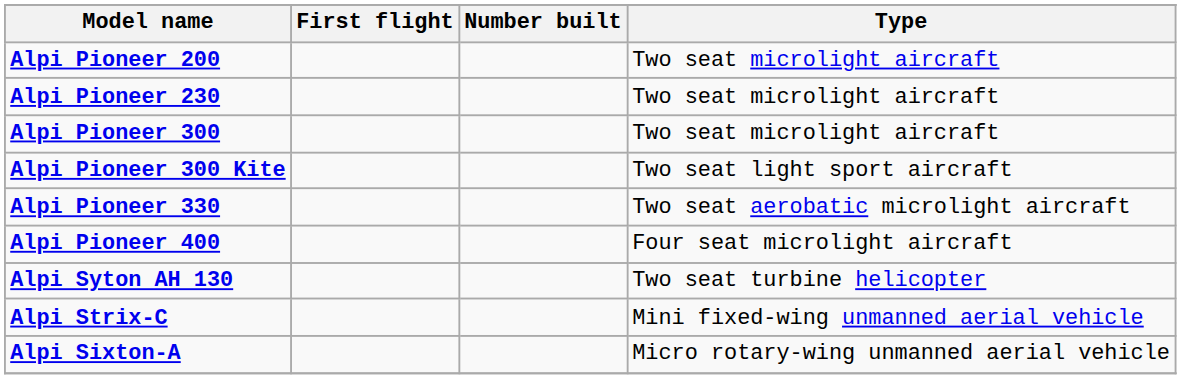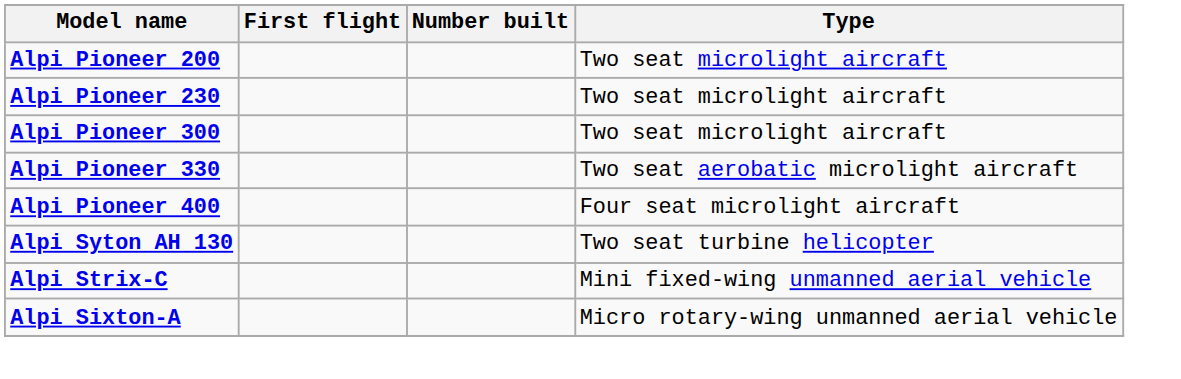 <table class="wikitable" align=center style="font-size:90%;">
 <tr>
 </tr>
 <tr style="background:#efefef;">
 <th>Model name</th>
 <th>First flight</th>
 <th>Number built</th>
 <th>Type</th>
 </tr>
 <tr>
 <td align=left><strong><a href='#'>Alpi Pioneer 200</a></strong></td>
 <td align=center></td>
 <td align=center></td>
 <td align=left>Two seat <a href='#'>microlight aircraft</a></td>
 </tr>
 <tr>
 <td align=left><strong><a href='#'>Alpi Pioneer 230</a></strong></td>
 <td align=center></td>
 <td align=center></td>
 <td align=left>Two seat microlight aircraft</td>
 </tr>
 <tr>
 <td align=left><strong><a href='#'>Alpi Pioneer 300</a></strong></td>
 <td align=center></td>
 <td align=center></td>
 <td align=left>Two seat microlight aircraft</td>
-</tr>
-<tr>
-<td align=left><strong><a href='#'>Alpi Pioneer 300 Kite</a></strong></td>
-<td align=center></td>
-<td align=center></td>
-<td align=left>Two seat light sport aircraft</td>
 </tr>
 <tr>
 <td align=left><strong><a href='#'>Alpi Pioneer 330</a></strong></td>
 <td align=center></td>
 <td align=center></td>
 <td align=left>Two seat <a href='#'>aerobatic</a> microlight aircraft</td>
 </tr>
 <tr>
 <td align=left><strong><a href='#'>Alpi Pioneer 400</a></strong></td>
 <td align=center></td>
 <td align=center></td>
 <td align=left>Four seat microlight aircraft</td>
 </tr>
 <tr>
 <td align=left><strong><a href='#'>Alpi Syton AH 130</a></strong></td>
 <td align=center></td>
 <td align=center></td>
 <td align=left>Two seat turbine <a href='#'>helicopter</a></td>
 </tr>
 <tr>
 <td align=left><strong><a href='#'>Alpi Strix-C</a></strong></td>
 <td align=center></td>
 <td align=center></td>
 <td align=left>Mini fixed-wing <a href='#'>unmanned aerial vehicle</a></td>
 </tr>
 <tr>
 <td align=left><strong><a href='#'>Alpi Sixton-A</a></strong></td>
 <td align=center></td>
 <td align=center></td>
 <td align=left>Micro rotary-wing unmanned aerial vehicle</td>
 </tr>
 <tr>
 </tr>
 </table>
